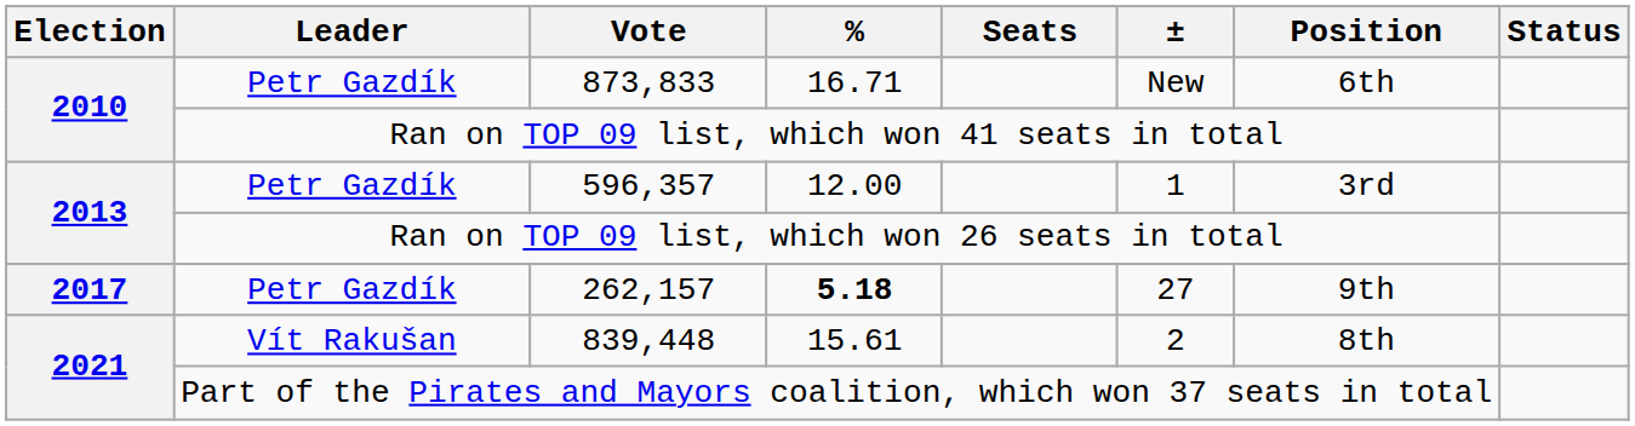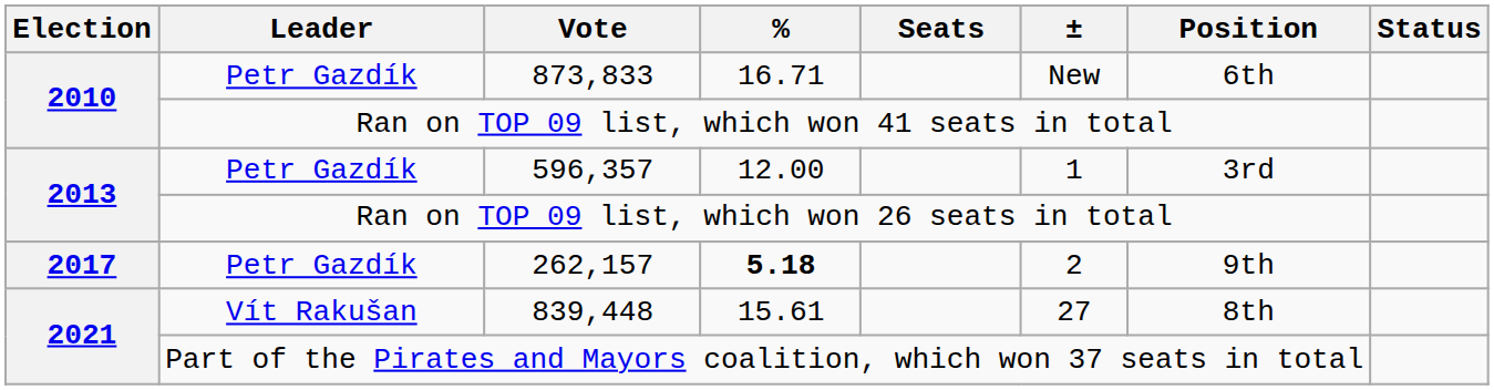 <table class=wikitable style="text-align: center;">
 <tr>
 <th>Election</th>
 <th>Leader</th>
 <th>Vote</th>
 <th>%</th>
 <th>Seats</th>
 <th>±</th>
 <th>Position</th>
 <th>Status</th>
 </tr>
 <tr>
 <th rowspan=2><a href='#'>2010</a></th>
 <td><a href='#'>Petr Gazdík</a></td>
 <td>873,833</td>
 <td>16.71</td>
 <td></td>
 <td>New</td>
 <td> 6th</td>
 <td></td>
 </tr>
 <tr>
 <td colspan=6>Ran on <a href='#'>TOP 09</a> list, which won 41 seats in total</td>
 </tr>
 <tr>
 <th rowspan=2><a href='#'>2013</a></th>
 <td><a href='#'>Petr Gazdík</a></td>
 <td>596,357</td>
 <td>12.00</td>
 <td></td>
 <td> 1</td>
 <td> 3rd</td>
 <td></td>
 </tr>
 <tr>
 <td colspan=6>Ran on <a href='#'>TOP 09</a> list, which won 26 seats in total</td>
 </tr>
 <tr>
 <th><a href='#'>2017</a></th>
 <td><a href='#'>Petr Gazdík</a></td>
 <td>262,157</td>
 <td><strong>5.18</strong></td>
 <td></td>
-<td> 27</td>
+<td> 2</td>
 <td> 9th</td>
 <td></td>
 </tr>
 <tr>
 <th rowspan=2><a href='#'>2021</a></th>
 <td><a href='#'>Vít Rakušan</a></td>
 <td>839,448</td>
 <td>15.61</td>
 <td></td>
-<td> 2</td>
+<td> 27</td>
 <td> 8th</td>
 <td></td>
 </tr>
 <tr>
 <td colspan=6>Part of the <a href='#'>Pirates and Mayors</a> coalition, which won 37 seats in total</td>
 </tr>
 </table>
